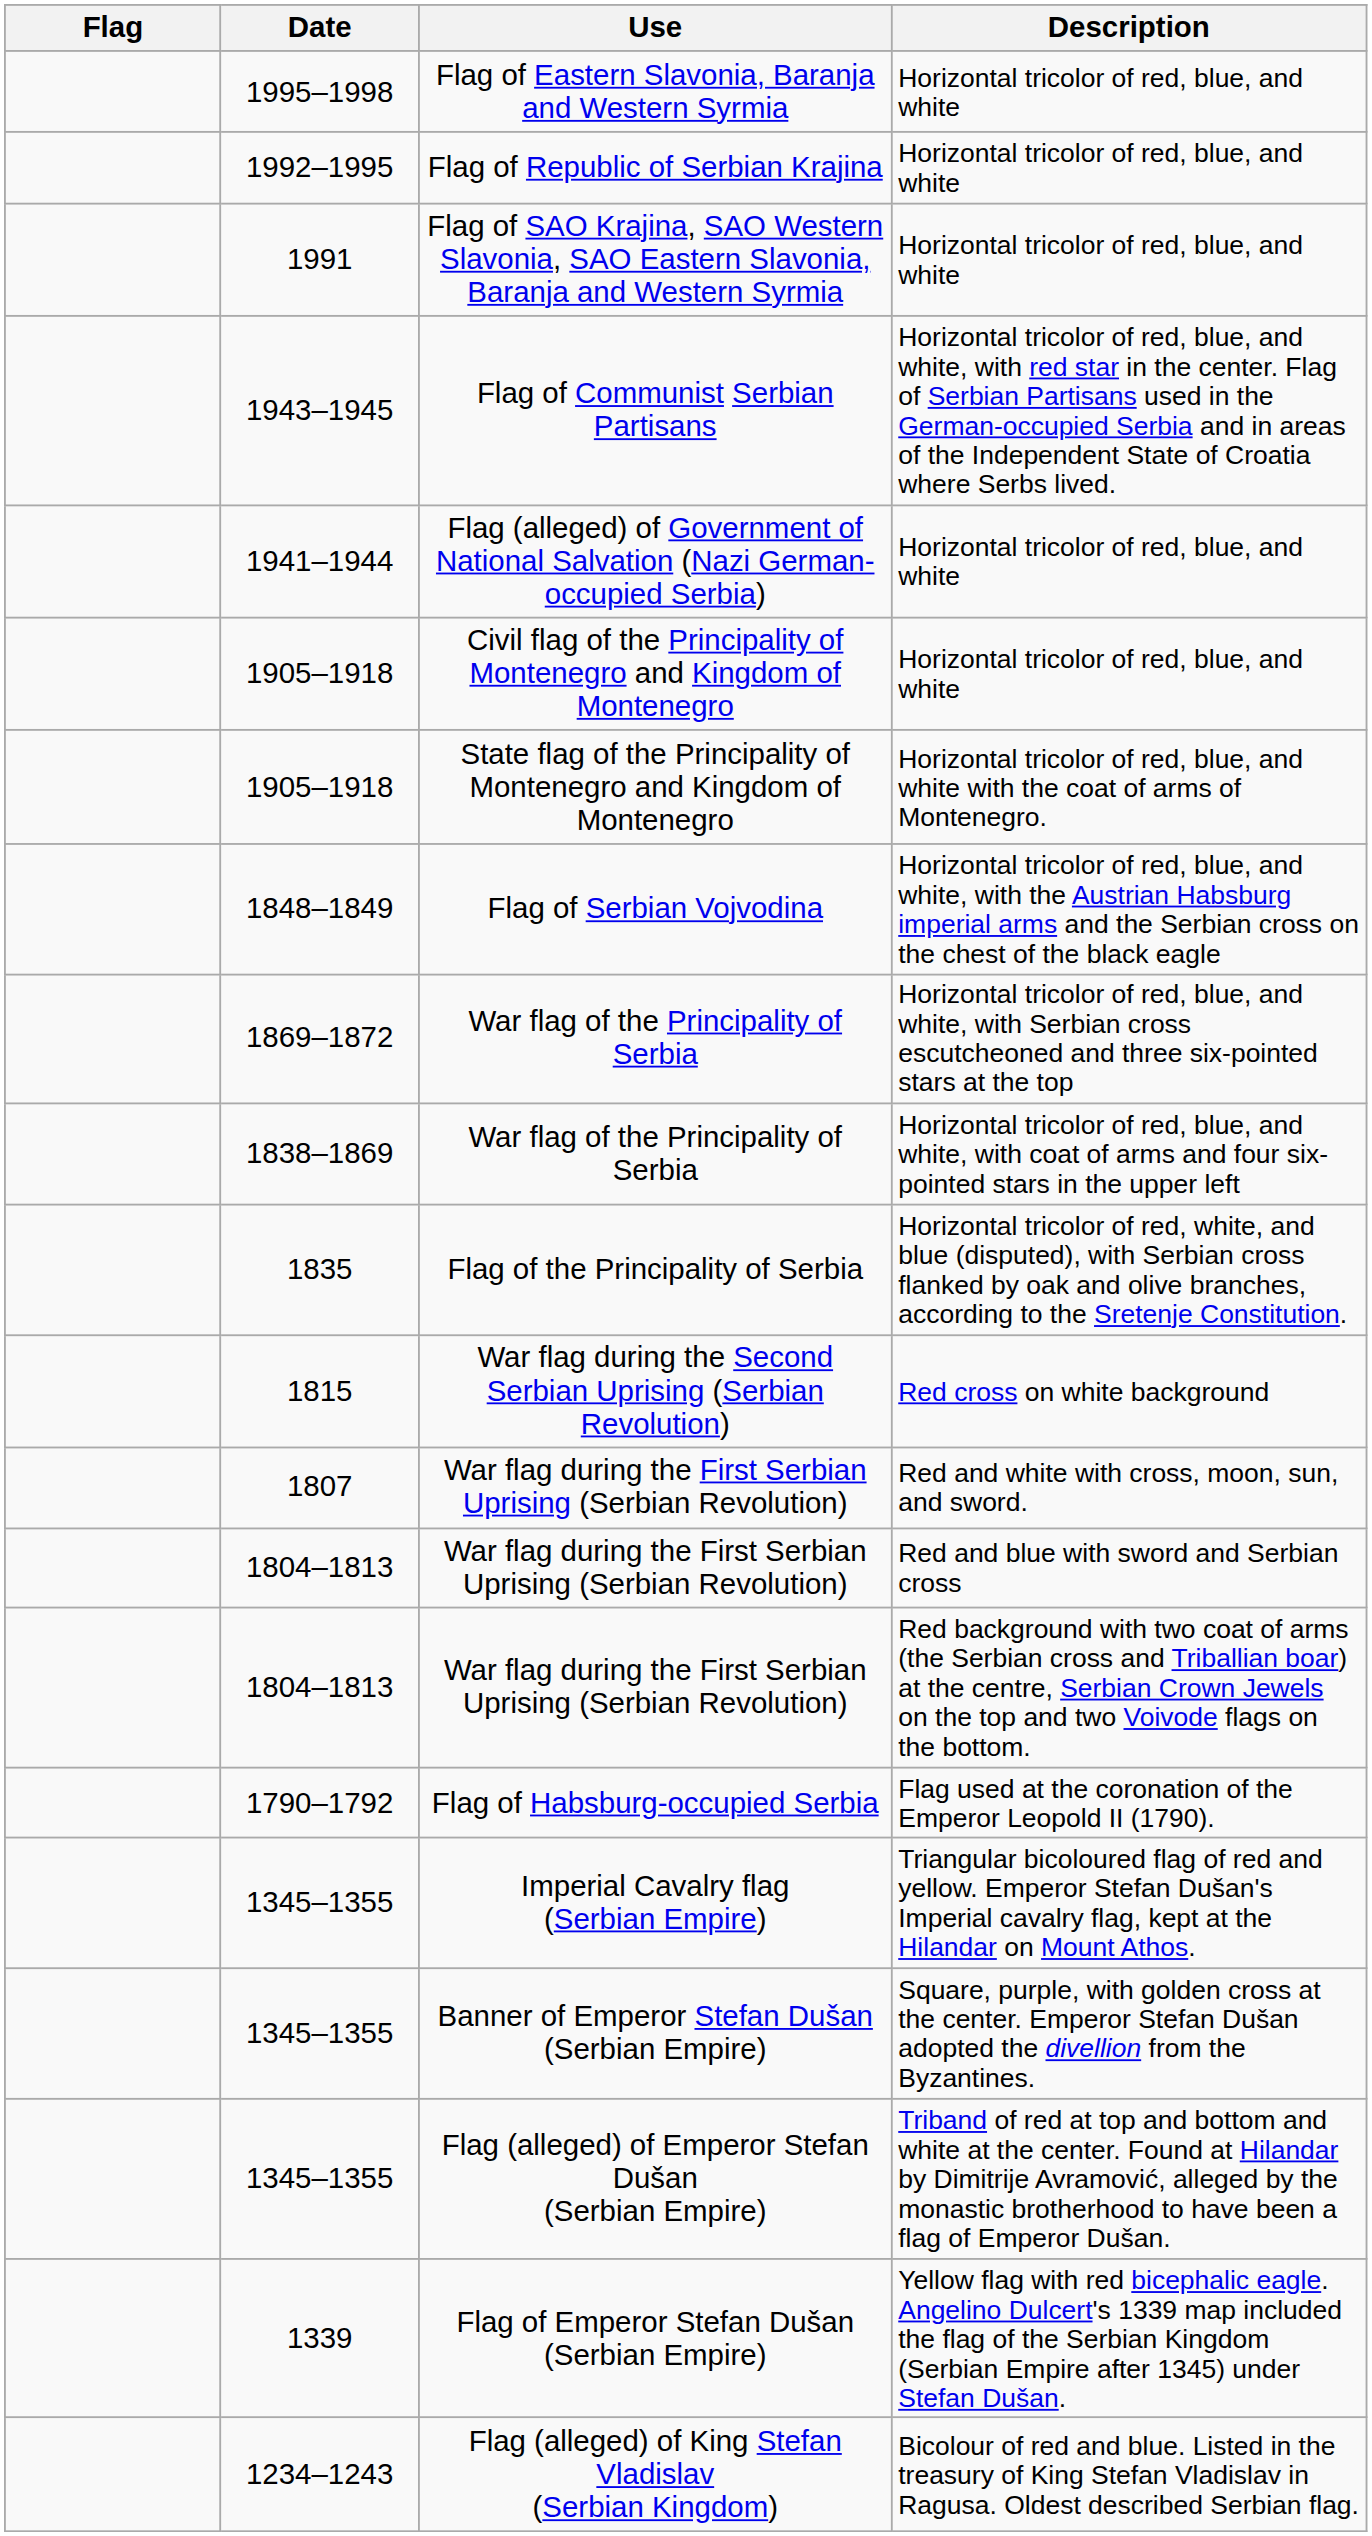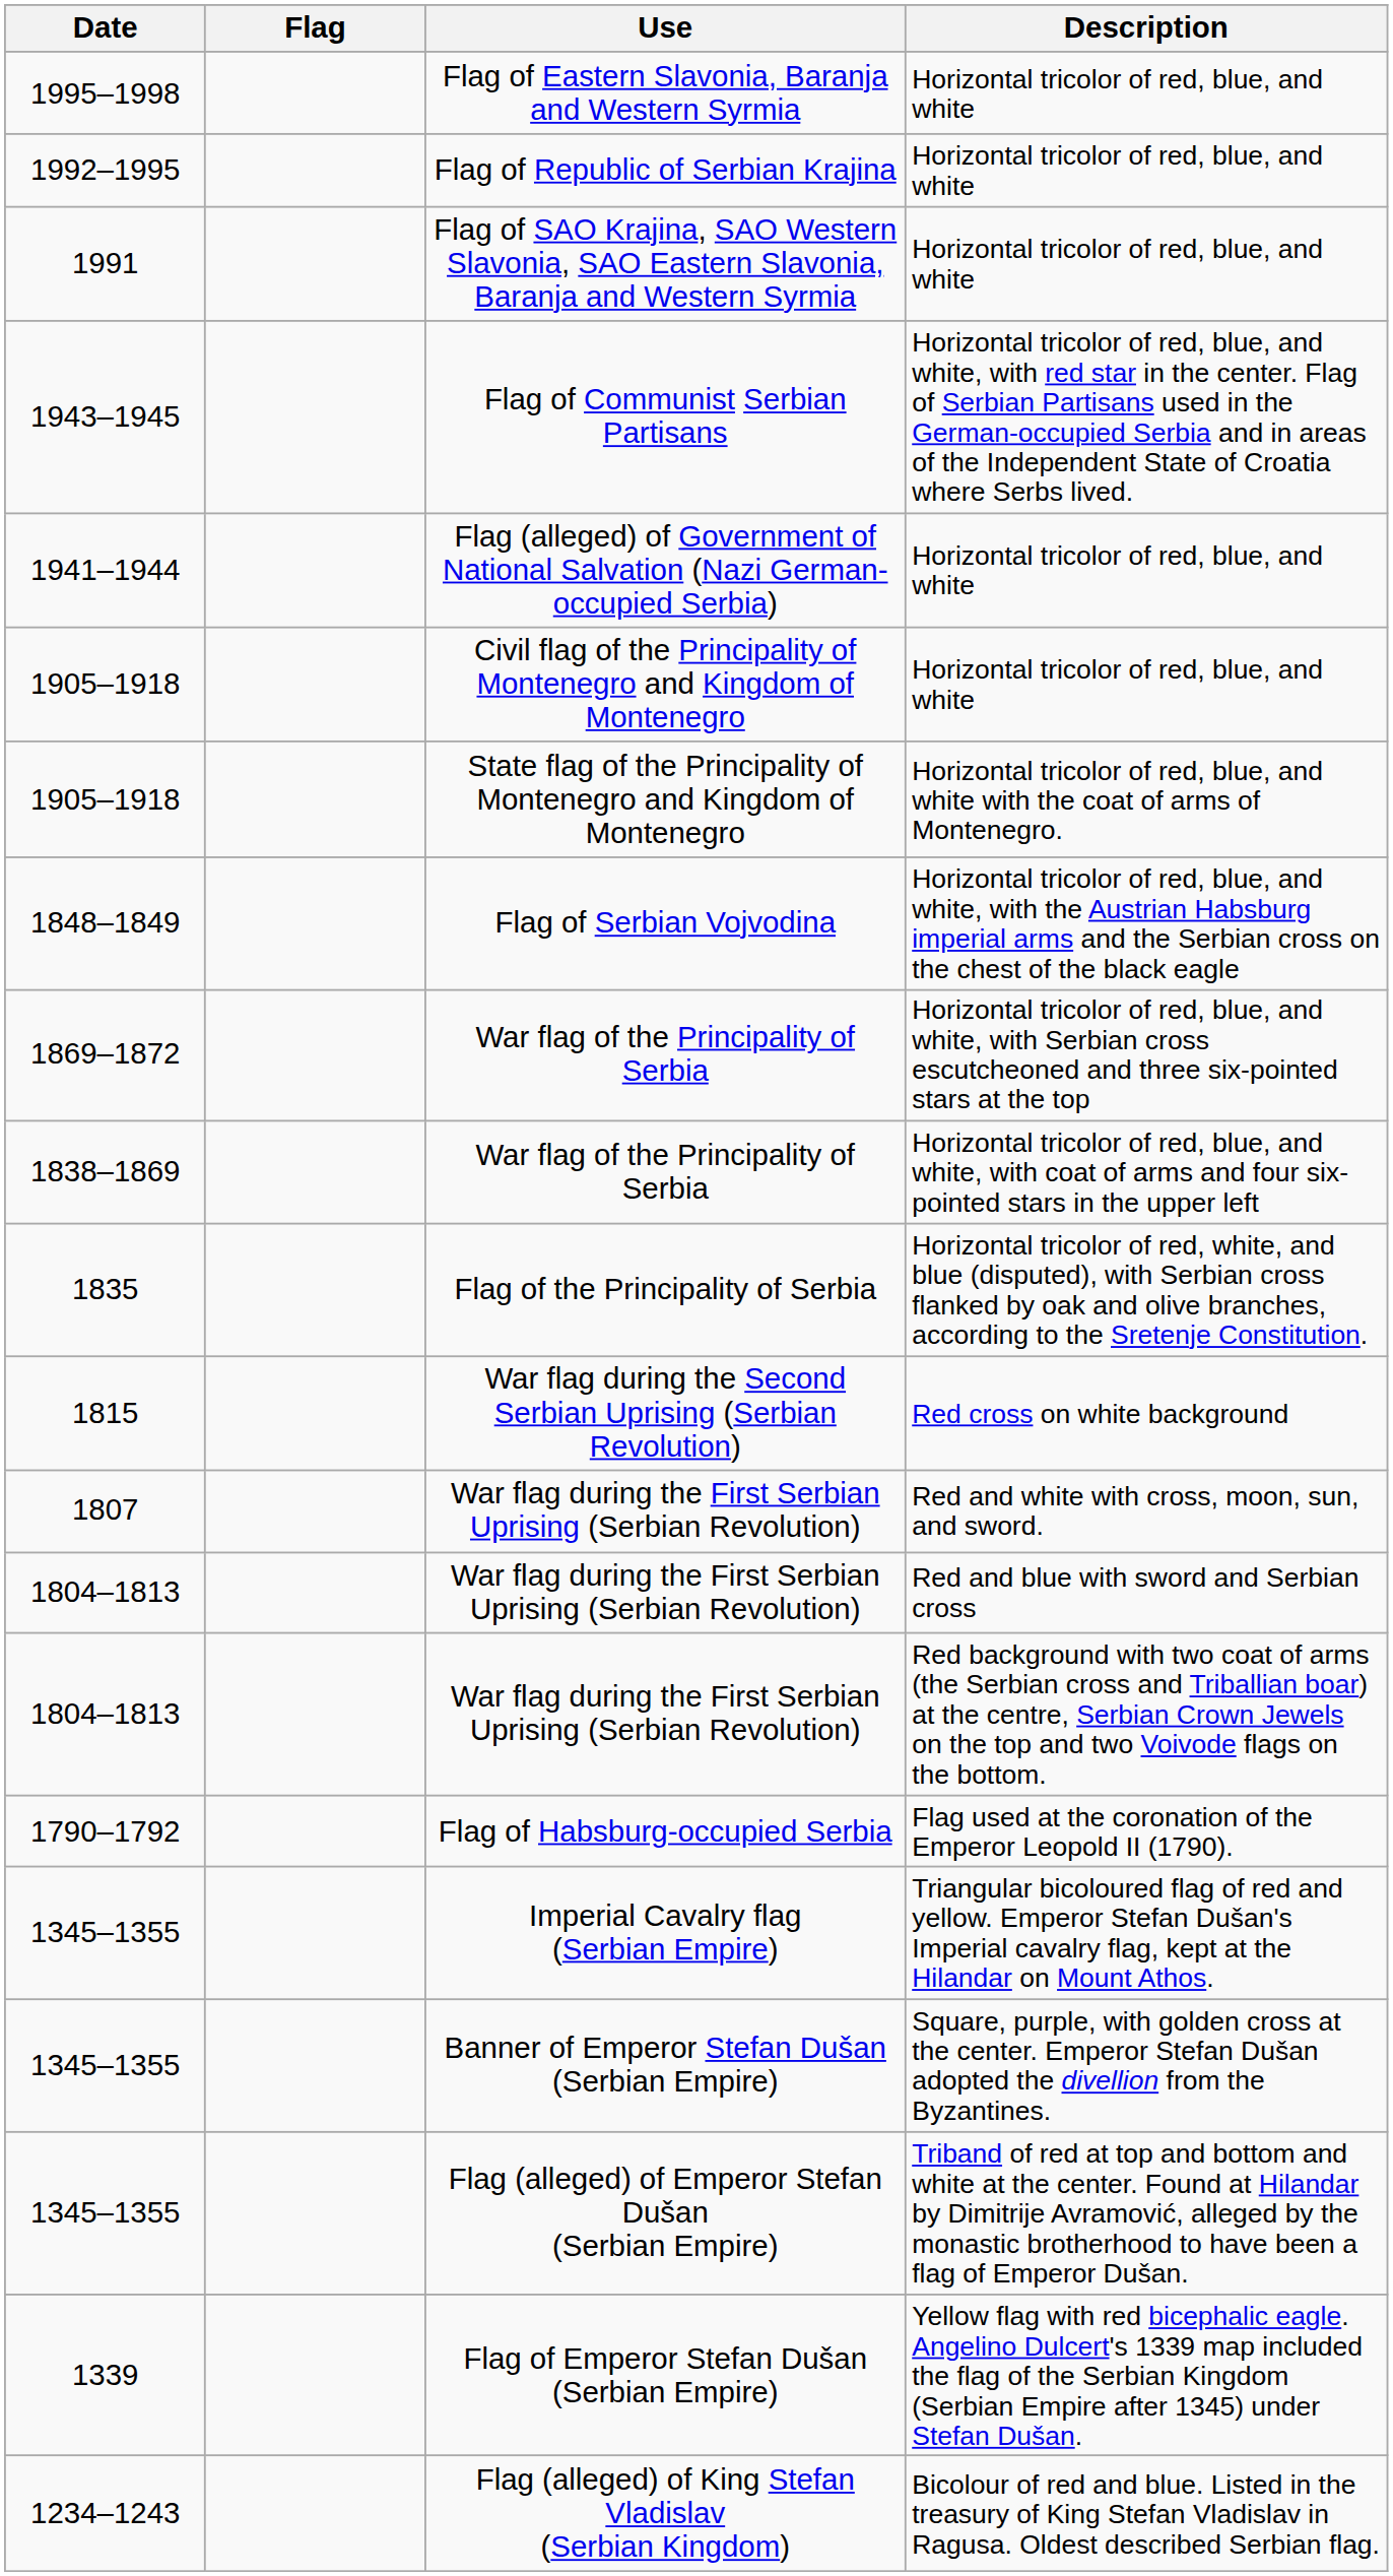 <table class="wikitable">
 <tr>
+<th style="width:100px;">Date</th>
 <th style="width:110px;">Flag</th>
-<th style="width:100px;">Date</th>
 <th style="width:250px;">Use</th>
 <th style="width:250px;">Description</th>
 </tr>
 <tr>
+<td style="text-align:center;">1995–1998</td>
 <td></td>
-<td style="text-align:center;">1995–1998</td>
 <td style="text-align:center;">Flag of <a href='#'>Eastern Slavonia, Baranja and Western Syrmia</a></td>
 <td style=font-size:90%;>Horizontal tricolor of red, blue, and white</td>
 </tr>
 <tr>
+<td style="text-align:center;">1992–1995</td>
 <td></td>
-<td style="text-align:center;">1992–1995</td>
 <td style="text-align:center;">Flag of <a href='#'>Republic of Serbian Krajina</a></td>
 <td style=font-size:90%;>Horizontal tricolor of red, blue, and white</td>
 </tr>
 <tr>
+<td style="text-align:center;">1991</td>
 <td></td>
-<td style="text-align:center;">1991</td>
 <td style="text-align:center;">Flag of <a href='#'>SAO Krajina</a>, <a href='#'>SAO Western Slavonia</a>, <a href='#'>SAO Eastern Slavonia, Baranja and Western Syrmia</a></td>
 <td style=font-size:90%;>Horizontal tricolor of red, blue, and white</td>
 </tr>
 <tr>
+<td style="text-align:center;">1943–1945</td>
 <td></td>
-<td style="text-align:center;">1943–1945</td>
 <td style="text-align:center;">Flag of <a href='#'>Communist</a> <a href='#'>Serbian Partisans</a></td>
 <td style=font-size:90%;>Horizontal tricolor of red, blue, and white, with <a href='#'>red star</a> in the center. Flag of <a href='#'>Serbian Partisans</a> used in the <a href='#'>German-occupied Serbia</a> and in areas of the Independent State of Croatia where Serbs lived.</td>
 </tr>
 <tr>
+<td style="text-align:center;">1941–1944</td>
 <td></td>
-<td style="text-align:center;">1941–1944</td>
 <td style="text-align:center;">Flag (alleged) of <a href='#'>Government of National Salvation</a> (<a href='#'>Nazi German-occupied Serbia</a>)</td>
 <td style=font-size:90%;>Horizontal tricolor of red, blue, and white</td>
 </tr>
 <tr>
+<td style="text-align:center;">1905–1918</td>
 <td></td>
-<td style="text-align:center;">1905–1918</td>
 <td style="text-align:center;">Civil flag of the <a href='#'>Principality of Montenegro</a> and <a href='#'>Kingdom of Montenegro</a></td>
 <td style=font-size:90%;>Horizontal tricolor of red, blue, and white</td>
 </tr>
 <tr>
+<td style="text-align:center;">1905–1918</td>
 <td></td>
-<td style="text-align:center;">1905–1918</td>
 <td style="text-align:center;">State flag of the Principality of Montenegro and Kingdom of Montenegro</td>
 <td style=font-size:90%;>Horizontal tricolor of red, blue, and white with the coat of arms of Montenegro.</td>
 </tr>
 <tr>
+<td style="text-align:center;">1848–1849</td>
 <td></td>
-<td style="text-align:center;">1848–1849</td>
 <td style="text-align:center;">Flag of <a href='#'>Serbian Vojvodina</a></td>
 <td style=font-size:90%;>Horizontal tricolor of red, blue, and white, with the <a href='#'>Austrian Habsburg imperial arms</a> and the Serbian cross on the chest of the black eagle</td>
 </tr>
 <tr>
+<td style="text-align:center;">1869–1872</td>
 <td></td>
-<td style="text-align:center;">1869–1872</td>
 <td style="text-align:center;">War flag of the <a href='#'>Principality of Serbia</a></td>
 <td style=font-size:90%;>Horizontal tricolor of red, blue, and white, with Serbian cross escutcheoned and three six-pointed stars at the top</td>
 </tr>
 <tr>
+<td style="text-align:center;">1838–1869</td>
 <td></td>
-<td style="text-align:center;">1838–1869</td>
 <td style="text-align:center;">War flag of the Principality of Serbia</td>
 <td style=font-size:90%;>Horizontal tricolor of red, blue, and white, with coat of arms and four six-pointed stars in the upper left</td>
 </tr>
 <tr>
+<td style="text-align:center;">1835</td>
 <td></td>
-<td style="text-align:center;">1835</td>
 <td style="text-align:center;">Flag of the Principality of Serbia</td>
 <td style=font-size:90%;>Horizontal tricolor of red, white, and blue (disputed), with Serbian cross flanked by oak and olive branches, according to the <a href='#'>Sretenje Constitution</a>.</td>
 </tr>
 <tr>
+<td style="text-align:center;">1815</td>
 <td></td>
-<td style="text-align:center;">1815</td>
 <td style="text-align:center;">War flag during the  <a href='#'>Second Serbian Uprising</a> (<a href='#'>Serbian Revolution</a>)</td>
 <td style=font-size:90%;><a href='#'>Red cross</a> on white background</td>
 </tr>
 <tr>
+<td style="text-align:center;">1807</td>
 <td></td>
-<td style="text-align:center;">1807</td>
 <td style="text-align:center;">War flag during the <a href='#'>First Serbian Uprising</a> (Serbian Revolution)</td>
 <td style=font-size:90%;>Red and white with cross, moon, sun, and sword.</td>
 </tr>
 <tr>
+<td style="text-align:center;">1804–1813</td>
 <td></td>
-<td style="text-align:center;">1804–1813</td>
 <td style="text-align:center;">War flag during the First Serbian Uprising (Serbian Revolution)</td>
 <td style=font-size:90%;>Red and blue with sword and Serbian cross</td>
 </tr>
 <tr>
+<td style="text-align:center;">1804–1813</td>
 <td></td>
-<td style="text-align:center;">1804–1813</td>
 <td style="text-align:center;">War flag during the First Serbian Uprising (Serbian Revolution)</td>
 <td style=font-size:90%;>Red background with two coat of arms (the Serbian cross and <a href='#'>Triballian boar</a>) at the centre, <a href='#'>Serbian Crown Jewels</a> on the top and two <a href='#'>Voivode</a> flags on the bottom.</td>
 </tr>
 <tr>
+<td style="text-align:center;">1790–1792</td>
 <td></td>
-<td style="text-align:center;">1790–1792</td>
 <td style="text-align:center;">Flag of <a href='#'>Habsburg-occupied Serbia</a></td>
 <td style=font-size:90%;>Flag used at the coronation of the Emperor Leopold II (1790).</td>
 </tr>
 <tr>
+<td style="text-align:center;">1345–1355</td>
 <td></td>
-<td style="text-align:center;">1345–1355</td>
 <td style="text-align:center;">Imperial Cavalry flag<br>(<a href='#'>Serbian Empire</a>)</td>
 <td style=font-size:90%;>Triangular bicoloured flag of red and yellow. Emperor Stefan Dušan's Imperial cavalry flag, kept at the <a href='#'>Hilandar</a> on <a href='#'>Mount Athos</a>.</td>
 </tr>
 <tr>
+<td style="text-align:center;">1345–1355</td>
 <td></td>
-<td style="text-align:center;">1345–1355</td>
 <td style="text-align:center;">Banner of Emperor <a href='#'>Stefan Dušan</a><br>(Serbian Empire)</td>
 <td style=font-size:90%;>Square, purple, with golden cross at the center. Emperor Stefan Dušan adopted the <em><a href='#'>divellion</a></em> from the Byzantines.</td>
 </tr>
 <tr>
+<td style="text-align:center;">1345–1355</td>
 <td></td>
-<td style="text-align:center;">1345–1355</td>
 <td style="text-align:center;">Flag (alleged) of Emperor Stefan Dušan<br>(Serbian Empire)</td>
 <td style=font-size:90%;><a href='#'>Triband</a> of red at top and bottom and white at the center. Found at <a href='#'>Hilandar</a> by Dimitrije Avramović, alleged by the monastic brotherhood to have been a flag of Emperor Dušan.</td>
 </tr>
 <tr>
+<td style="text-align:center;"> 1339</td>
 <td><br></td>
-<td style="text-align:center;"> 1339</td>
 <td style="text-align:center;">Flag of Emperor Stefan Dušan<br>(Serbian Empire)</td>
 <td style=font-size:90%;>Yellow flag with red <a href='#'>bicephalic eagle</a>. <a href='#'>Angelino Dulcert</a>'s 1339 map included the flag of the Serbian Kingdom (Serbian Empire after 1345) under <a href='#'>Stefan Dušan</a>.</td>
 </tr>
 <tr>
+<td style="text-align:center;"> 1234–1243</td>
 <td></td>
-<td style="text-align:center;"> 1234–1243</td>
 <td style="text-align:center;">Flag (alleged) of King <a href='#'>Stefan Vladislav</a><br>(<a href='#'>Serbian Kingdom</a>)</td>
 <td style=font-size:90%;>Bicolour of red and blue. Listed in the treasury of King Stefan Vladislav in Ragusa. Oldest described Serbian flag.</td>
 </tr>
 </table>
